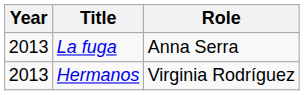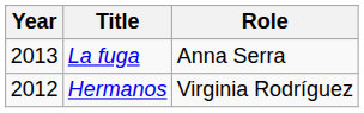 <table class="wikitable sortable">
 <tr>
 <th>Year</th>
 <th>Title</th>
 <th>Role</th>
 </tr>
 <tr>
 <td>2013</td>
 <td><em><a href='#'>La fuga</a></em></td>
 <td>Anna Serra</td>
 </tr>
 <tr>
-<td>2013</td>
+<td>2012</td>
 <td><em><a href='#'>Hermanos</a></em></td>
 <td>Virginia Rodríguez</td>
 </tr>
 </table>
